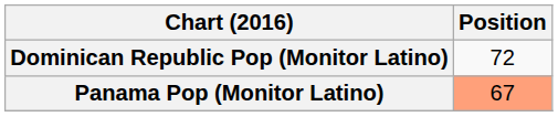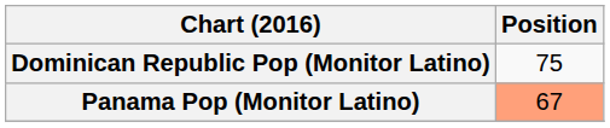 <table class="wikitable plainrowheaders sortable" style="text-align:center">
 <tr>
 <th scope="col">Chart (2016)</th>
 <th scope="col">Position</th>
 </tr>
 <tr>
 <th scope="row">Dominican Republic Pop (Monitor Latino)</th>
-<td>72</td>
+<td>75</td>
 </tr>
 <tr>
 <th scope="row">Panama Pop (Monitor Latino)</th>
 <td style="background: lightsalmon;">67</td>
 </tr>
 <tr>
 </tr>
 </table>
